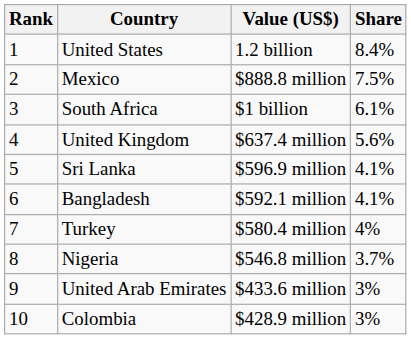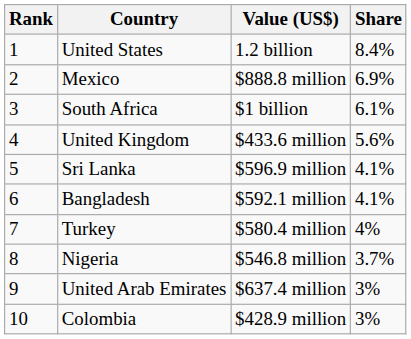 <table class="wikitable">
 <tr>
 <th>Rank</th>
 <th>Country</th>
 <th>Value (US$)</th>
 <th>Share</th>
 </tr>
 <tr>
 <td>1</td>
 <td>United States</td>
 <td>1.2 billion</td>
 <td>8.4%</td>
 </tr>
 <tr>
 <td>2</td>
 <td>Mexico</td>
 <td>$888.8 million</td>
-<td>7.5%</td>
+<td>6.9%</td>
 </tr>
 <tr>
 <td>3</td>
 <td>South Africa</td>
 <td>$1 billion</td>
 <td>6.1%</td>
 </tr>
 <tr>
 <td>4</td>
 <td>United Kingdom</td>
-<td>$637.4 million</td>
+<td>$433.6 million</td>
 <td>5.6%</td>
 </tr>
 <tr>
 <td>5</td>
 <td>Sri Lanka</td>
 <td>$596.9 million</td>
 <td>4.1%</td>
 </tr>
 <tr>
 <td>6</td>
 <td>Bangladesh</td>
 <td>$592.1 million</td>
 <td>4.1%</td>
 </tr>
 <tr>
 <td>7</td>
 <td>Turkey</td>
 <td>$580.4 million</td>
 <td>4%</td>
 </tr>
 <tr>
 <td>8</td>
 <td>Nigeria</td>
 <td>$546.8 million</td>
 <td>3.7%</td>
 </tr>
 <tr>
 <td>9</td>
 <td>United Arab Emirates</td>
-<td>$433.6 million</td>
+<td>$637.4 million</td>
 <td>3%</td>
 </tr>
 <tr>
 <td>10</td>
 <td>Colombia</td>
 <td>$428.9 million</td>
 <td>3%</td>
 </tr>
 </table>
